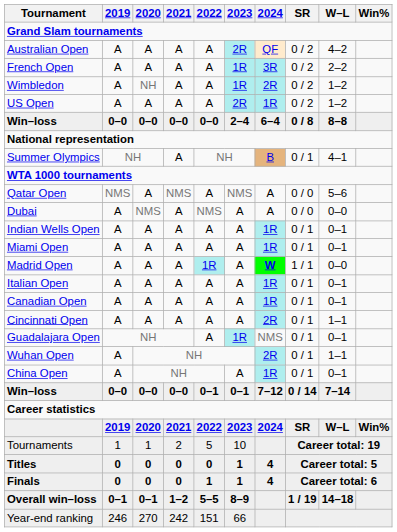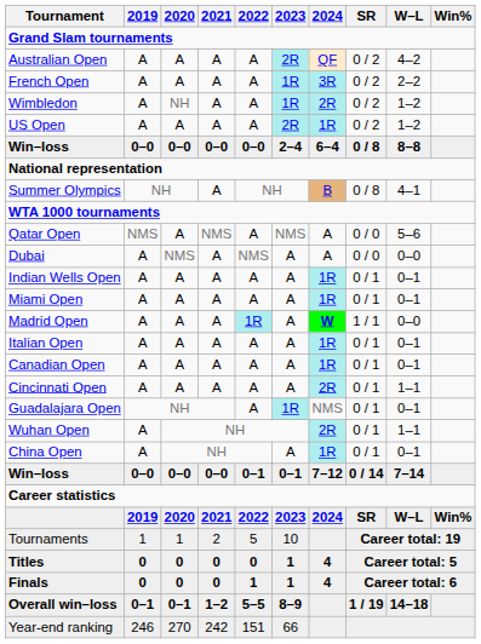 <table class="wikitable" style="text-align:center">
 <tr>
 <th>Tournament</th>
 <th><a href='#'>2019</a></th>
 <th><a href='#'>2020</a></th>
 <th><a href='#'>2021</a></th>
 <th><a href='#'>2022</a></th>
 <th><a href='#'>2023</a></th>
 <th><a href='#'>2024</a></th>
 <th>SR</th>
 <th>W–L</th>
 <th>Win%</th>
 </tr>
 <tr>
 <td colspan="10" align="left"><strong><a href='#'>Grand Slam tournaments</a></strong></td>
 </tr>
 <tr>
 <td align="left"><a href='#'>Australian Open</a></td>
 <td>A</td>
 <td>A</td>
 <td>A</td>
 <td>A</td>
 <td bgcolor="afeeee"><a href='#'>2R</a></td>
 <td bgcolor="ffebcd"><a href='#'>QF</a></td>
 <td>0 / 2</td>
 <td>4–2</td>
 <td></td>
 </tr>
 <tr>
 <td align="left"><a href='#'>French Open</a></td>
 <td>A</td>
 <td>A</td>
 <td>A</td>
 <td>A</td>
 <td bgcolor="afeeee"><a href='#'>1R</a></td>
 <td bgcolor="afeeee"><a href='#'>3R</a></td>
 <td>0 / 2</td>
 <td>2–2</td>
 <td></td>
 </tr>
 <tr>
 <td align="left"><a href='#'>Wimbledon</a></td>
 <td>A</td>
 <td style=color:#767676>NH</td>
 <td>A</td>
 <td>A</td>
 <td bgcolor="afeeee"><a href='#'>1R</a></td>
 <td bgcolor="afeeee"><a href='#'>2R</a></td>
 <td>0 / 2</td>
 <td>1–2</td>
 <td></td>
 </tr>
 <tr>
 <td align="left"><a href='#'>US Open</a></td>
 <td>A</td>
 <td>A</td>
 <td>A</td>
 <td>A</td>
 <td bgcolor="afeeee"><a href='#'>2R</a></td>
 <td bgcolor="afeeee"><a href='#'>1R</a></td>
 <td>0 / 2</td>
 <td>1–2</td>
 <td></td>
 </tr>
 <tr style="background:#efefef;font-weight:bold">
 <td align="left">Win–loss</td>
 <td>0–0</td>
 <td>0–0</td>
 <td>0–0</td>
 <td>0–0</td>
 <td>2–4</td>
 <td>6–4</td>
 <td>0 / 8</td>
 <td>8–8</td>
 <td></td>
 </tr>
 <tr>
 <td colspan="10" style="text-align:left"><strong>National representation</strong></td>
 </tr>
 <tr>
 <td style=text-align:left><a href='#'>Summer Olympics</a></td>
 <td colspan="2" style="color:#767676">NH</td>
 <td>A</td>
 <td colspan="2" style="color:#767676">NH</td>
 <td bgcolor=e5b47d><a href='#'>B</a></td>
-<td>0 / 1</td>
+<td>0 / 8</td>
 <td>4–1</td>
 <td></td>
 </tr>
 <tr>
 <td colspan="10" align="left"><strong><a href='#'>WTA 1000 tournaments</a></strong></td>
 </tr>
 <tr>
 <td align="left"><a href='#'>Qatar Open</a></td>
 <td style=color:#767676>NMS</td>
 <td>A</td>
 <td style=color:#767676>NMS</td>
 <td>A</td>
 <td style=color:#767676>NMS</td>
 <td>A</td>
 <td>0 / 0</td>
 <td>5–6</td>
 <td></td>
 </tr>
 <tr>
 <td align="left"><a href='#'>Dubai</a></td>
 <td>A</td>
 <td style=color:#767676>NMS</td>
 <td>A</td>
 <td style=color:#767676>NMS</td>
 <td>A</td>
 <td>A</td>
 <td>0 / 0</td>
 <td>0–0</td>
 <td></td>
 </tr>
 <tr>
 <td align="left"><a href='#'>Indian Wells Open</a></td>
 <td>A</td>
 <td>A</td>
 <td>A</td>
 <td>A</td>
 <td>A</td>
 <td bgcolor="afeeee"><a href='#'>1R</a></td>
 <td>0 / 1</td>
 <td>0–1</td>
 <td></td>
 </tr>
 <tr>
 <td align="left"><a href='#'>Miami Open</a></td>
 <td>A</td>
 <td>A</td>
 <td>A</td>
 <td>A</td>
 <td>A</td>
 <td bgcolor="afeeee"><a href='#'>1R</a></td>
 <td>0 / 1</td>
 <td>0–1</td>
 <td></td>
 </tr>
 <tr>
 <td align="left"><a href='#'>Madrid Open</a></td>
 <td>A</td>
 <td>A</td>
 <td>A</td>
 <td bgcolor="afeeee"><a href='#'>1R</a></td>
 <td>A</td>
 <td style=background:lime><strong><a href='#'>W</a></strong></td>
 <td>1 / 1</td>
 <td>0–0</td>
 <td></td>
 </tr>
 <tr>
 <td align="left"><a href='#'>Italian Open</a></td>
 <td>A</td>
 <td>A</td>
 <td>A</td>
 <td>A</td>
 <td>A</td>
 <td bgcolor="afeeee"><a href='#'>1R</a></td>
 <td>0 / 1</td>
 <td>0–1</td>
 <td></td>
 </tr>
 <tr>
 <td align="left"><a href='#'>Canadian Open</a></td>
 <td>A</td>
 <td>A</td>
 <td>A</td>
 <td>A</td>
 <td>A</td>
 <td bgcolor="afeeee"><a href='#'>1R</a></td>
 <td>0 / 1</td>
 <td>0–1</td>
 <td></td>
 </tr>
 <tr>
 <td align="left"><a href='#'>Cincinnati Open</a></td>
 <td>A</td>
 <td>A</td>
 <td>A</td>
 <td>A</td>
 <td>A</td>
 <td bgcolor="afeeee"><a href='#'>2R</a></td>
 <td>0 / 1</td>
 <td>1–1</td>
 <td></td>
 </tr>
 <tr>
 <td align="left"><a href='#'>Guadalajara Open</a></td>
 <td colspan="3" style=color:#767676>NH</td>
 <td>A</td>
 <td bgcolor="afeeee"><a href='#'>1R</a></td>
 <td style=color:#767676>NMS</td>
 <td>0 / 1</td>
 <td>0–1</td>
 <td></td>
 </tr>
 <tr>
 <td align="left"><a href='#'>Wuhan Open</a></td>
 <td>A</td>
 <td colspan="4" style=color:#767676>NH</td>
 <td style=background:#afeeee><a href='#'>2R</a></td>
 <td>0 / 1</td>
 <td>1–1</td>
 <td></td>
 </tr>
 <tr>
 <td align="left"><a href='#'>China Open</a></td>
 <td>A</td>
 <td colspan="3" style=color:#767676>NH</td>
 <td>A</td>
 <td bgcolor="afeeee"><a href='#'>1R</a></td>
 <td>0 / 1</td>
 <td>0–1</td>
 <td></td>
 </tr>
 <tr style="background:#efefef;font-weight:bold">
 <td align=left>Win–loss</td>
 <td>0–0</td>
 <td>0–0</td>
 <td>0–0</td>
 <td>0–1</td>
 <td>0–1</td>
 <td>7–12</td>
 <td>0 / 14</td>
 <td>7–14</td>
 <td></td>
 </tr>
 <tr>
 <td colspan="10" align="left"><strong>Career statistics</strong></td>
 </tr>
 <tr style="background:#efefef;font-weight:bold">
 <td></td>
 <td><a href='#'>2019</a></td>
 <td><a href='#'>2020</a></td>
 <td><a href='#'>2021</a></td>
 <td><a href='#'>2022</a></td>
 <td><a href='#'>2023</a></td>
 <td><a href='#'>2024</a></td>
 <td>SR</td>
 <td>W–L</td>
 <td>Win%</td>
 </tr>
 <tr bgcolor="efefef">
 <td align="left">Tournaments</td>
 <td>1</td>
 <td>1</td>
 <td>2</td>
 <td>5</td>
 <td>10</td>
 <td></td>
 <td colspan="3"><strong>Career total: 19</strong></td>
 </tr>
 <tr style="background:#efefef;font-weight:bold">
 <td align="left">Titles</td>
 <td>0</td>
 <td>0</td>
 <td>0</td>
 <td>0</td>
 <td>1</td>
 <td>4</td>
 <td colspan="3">Career total: 5</td>
 </tr>
 <tr style="background:#efefef;font-weight:bold">
 <td align="left">Finals</td>
 <td>0</td>
 <td>0</td>
 <td>0</td>
 <td>1</td>
 <td>1</td>
 <td>4</td>
 <td colspan="3">Career total: 6</td>
 </tr>
 <tr style="background:#efefef;font-weight:bold">
 <td align="left">Overall win–loss</td>
 <td>0–1</td>
 <td>0–1</td>
 <td>1–2</td>
 <td>5–5</td>
 <td>8–9</td>
 <td></td>
 <td>1 / 19</td>
 <td>14–18</td>
 <td></td>
 </tr>
 <tr bgcolor=efefef>
 <td align="left">Year-end ranking</td>
 <td>246</td>
 <td>270</td>
 <td>242</td>
 <td>151</td>
 <td>66</td>
 <td></td>
 <td colspan="3"></td>
 </tr>
 </table>
